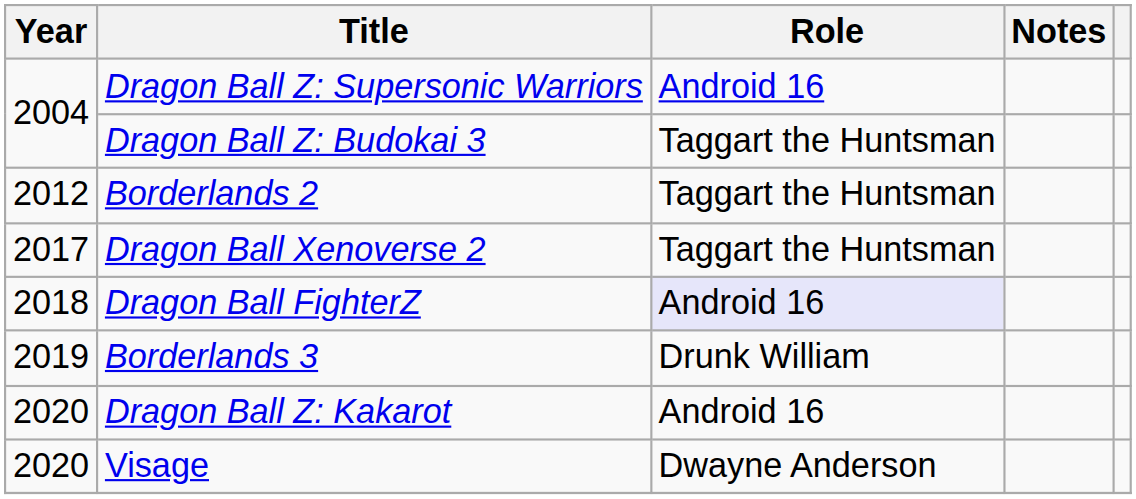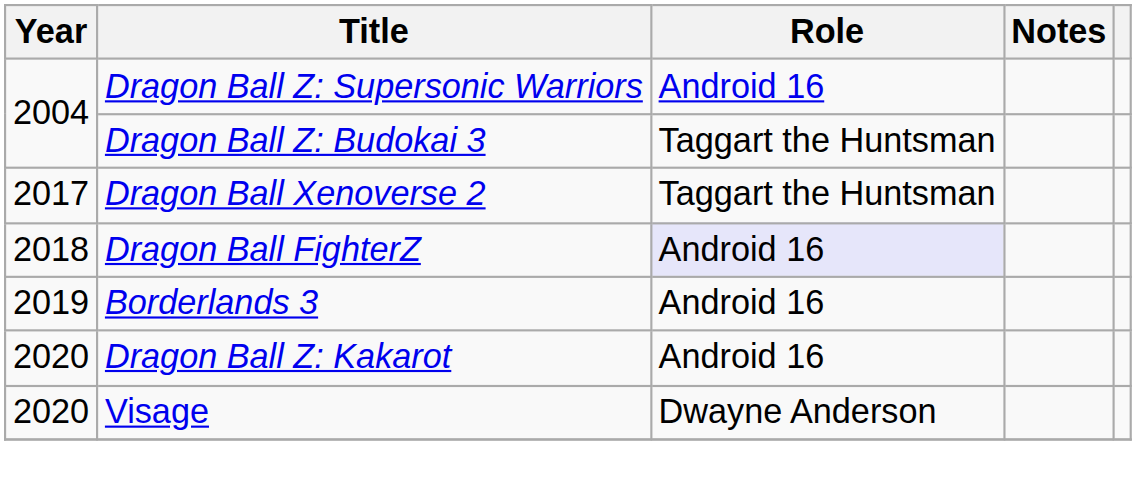 <table class="wikitable sortable plainrowheaders">
 <tr>
 <th>Year</th>
 <th>Title</th>
 <th>Role</th>
 <th class="unsortable">Notes</th>
 <th class="unsortable"></th>
 </tr>
 <tr>
 <td rowspan="2">2004</td>
 <td><em><a href='#'>Dragon Ball Z: Supersonic Warriors</a></em></td>
 <td><a href='#'>Android 16</a></td>
 <td></td>
 <td></td>
 </tr>
 <tr>
 <td><em><a href='#'>Dragon Ball Z: Budokai 3</a></em></td>
 <td>Taggart the Huntsman</td>
 <td></td>
 <td></td>
 </tr>
 <tr>
-<td>2012</td>
-<td><em><a href='#'>Borderlands 2</a></em></td>
-<td>Taggart the Huntsman</td>
-<td></td>
-<td></td>
-</tr>
-<tr>
 <td>2017</td>
 <td><em><a href='#'>Dragon Ball Xenoverse 2</a></em></td>
 <td>Taggart the Huntsman</td>
 <td></td>
 <td></td>
 </tr>
 <tr>
 <td>2018</td>
 <td><em><a href='#'>Dragon Ball FighterZ</a></em></td>
 <td style="background: lavender;">Android 16</td>
 <td></td>
 <td></td>
 </tr>
 <tr>
 <td>2019</td>
 <td><em><a href='#'>Borderlands 3</a></em></td>
-<td>Drunk William</td>
+<td>Android 16</td>
 <td></td>
 <td></td>
 </tr>
 <tr>
 <td>2020</td>
 <td><em><a href='#'>Dragon Ball Z: Kakarot</a></em></td>
 <td>Android 16</td>
 <td></td>
 <td></td>
 </tr>
 <tr>
 <td>2020</td>
 <td><a href='#'>Visage</a></td>
 <td>Dwayne Anderson</td>
 <td></td>
 <td></td>
 </tr>
 <tr>
 </tr>
 </table>
